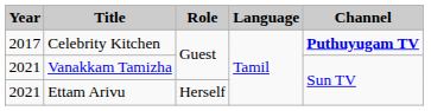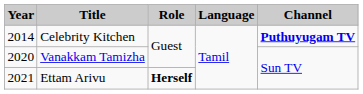 <table class="wikitable">
 <tr>
 <th style="background:#ccc;">Year</th>
 <th style="background:#ccc;">Title</th>
 <th style="background:#ccc;">Role</th>
 <th style="background:#ccc;">Language</th>
 <th style="background:#ccc;">Channel</th>
 </tr>
 <tr>
-<td>2017</td>
+<td>2014</td>
 <td>Celebrity Kitchen</td>
 <td rowspan="2">Guest</td>
 <td rowspan="3"><a href='#'>Tamil</a></td>
 <td><strong><a href='#'>Puthuyugam TV</a></strong></td>
 </tr>
 <tr>
-<td>2021</td>
+<td>2020</td>
 <td><a href='#'>Vanakkam Tamizha</a></td>
 <td rowspan="2"><a href='#'>Sun TV</a></td>
 </tr>
 <tr>
 <td>2021</td>
 <td>Ettam Arivu</td>
-<td>Herself</td>
+<td><strong>Herself</strong></td>
 </tr>
 </table>
